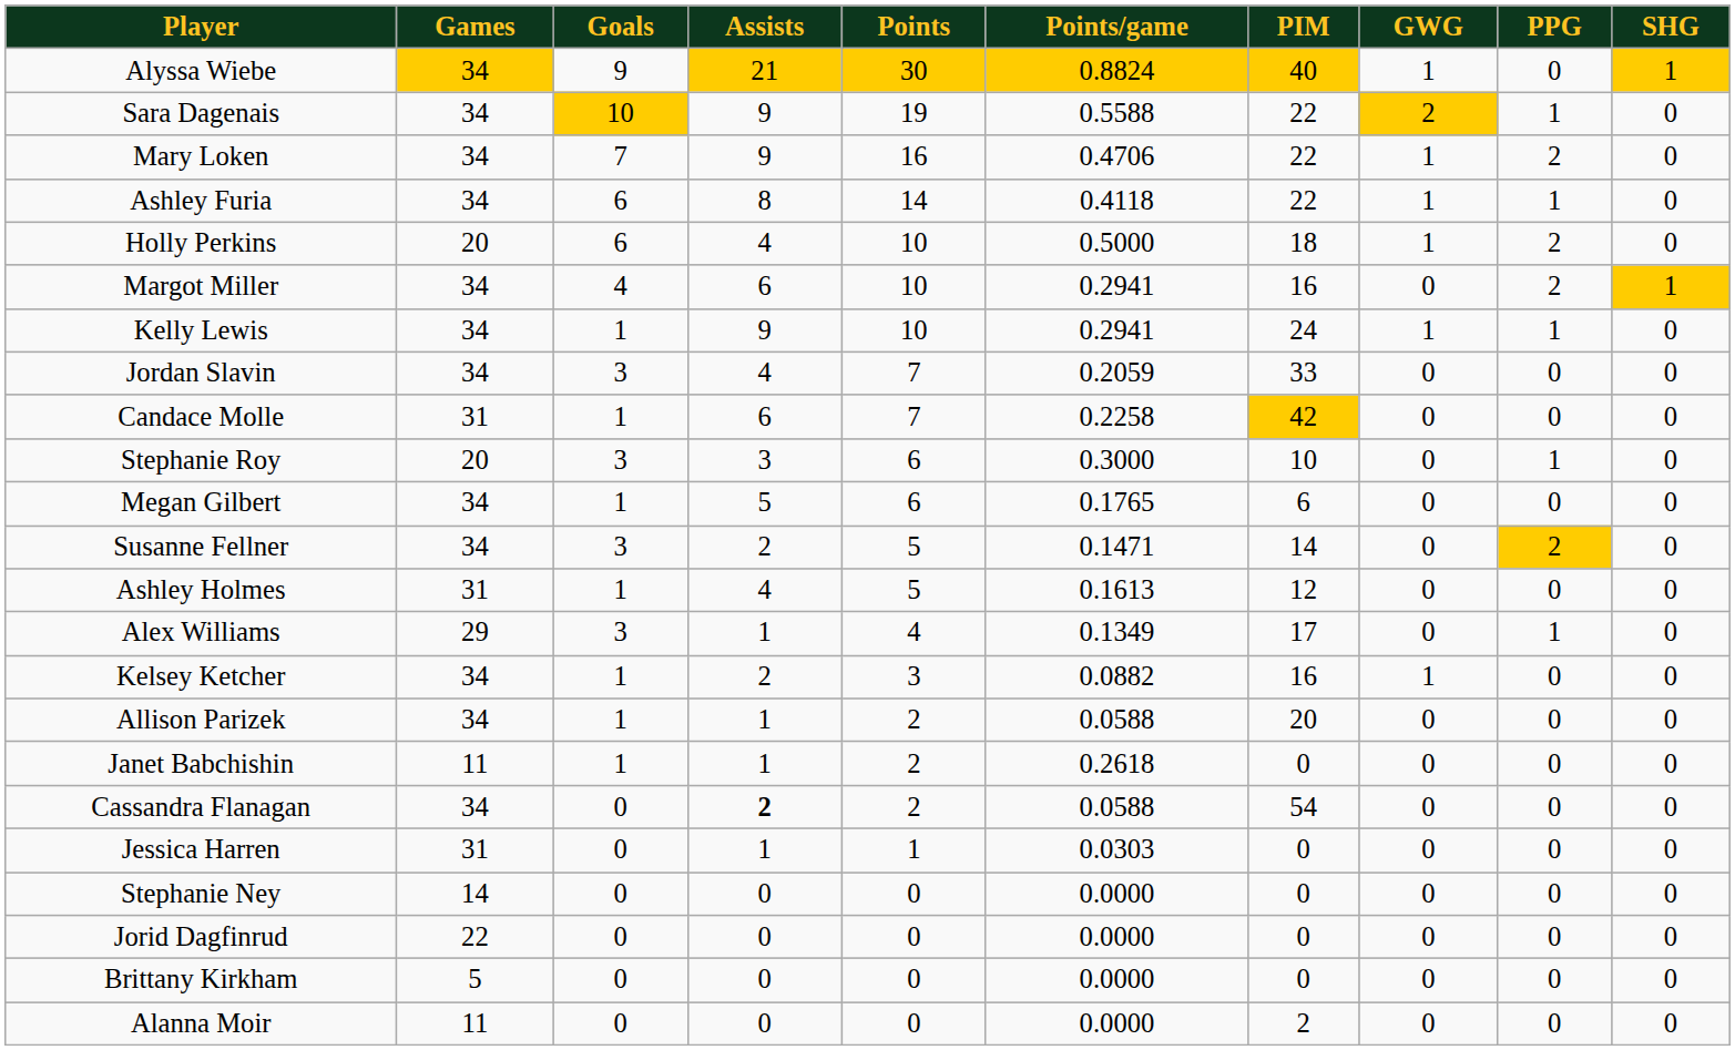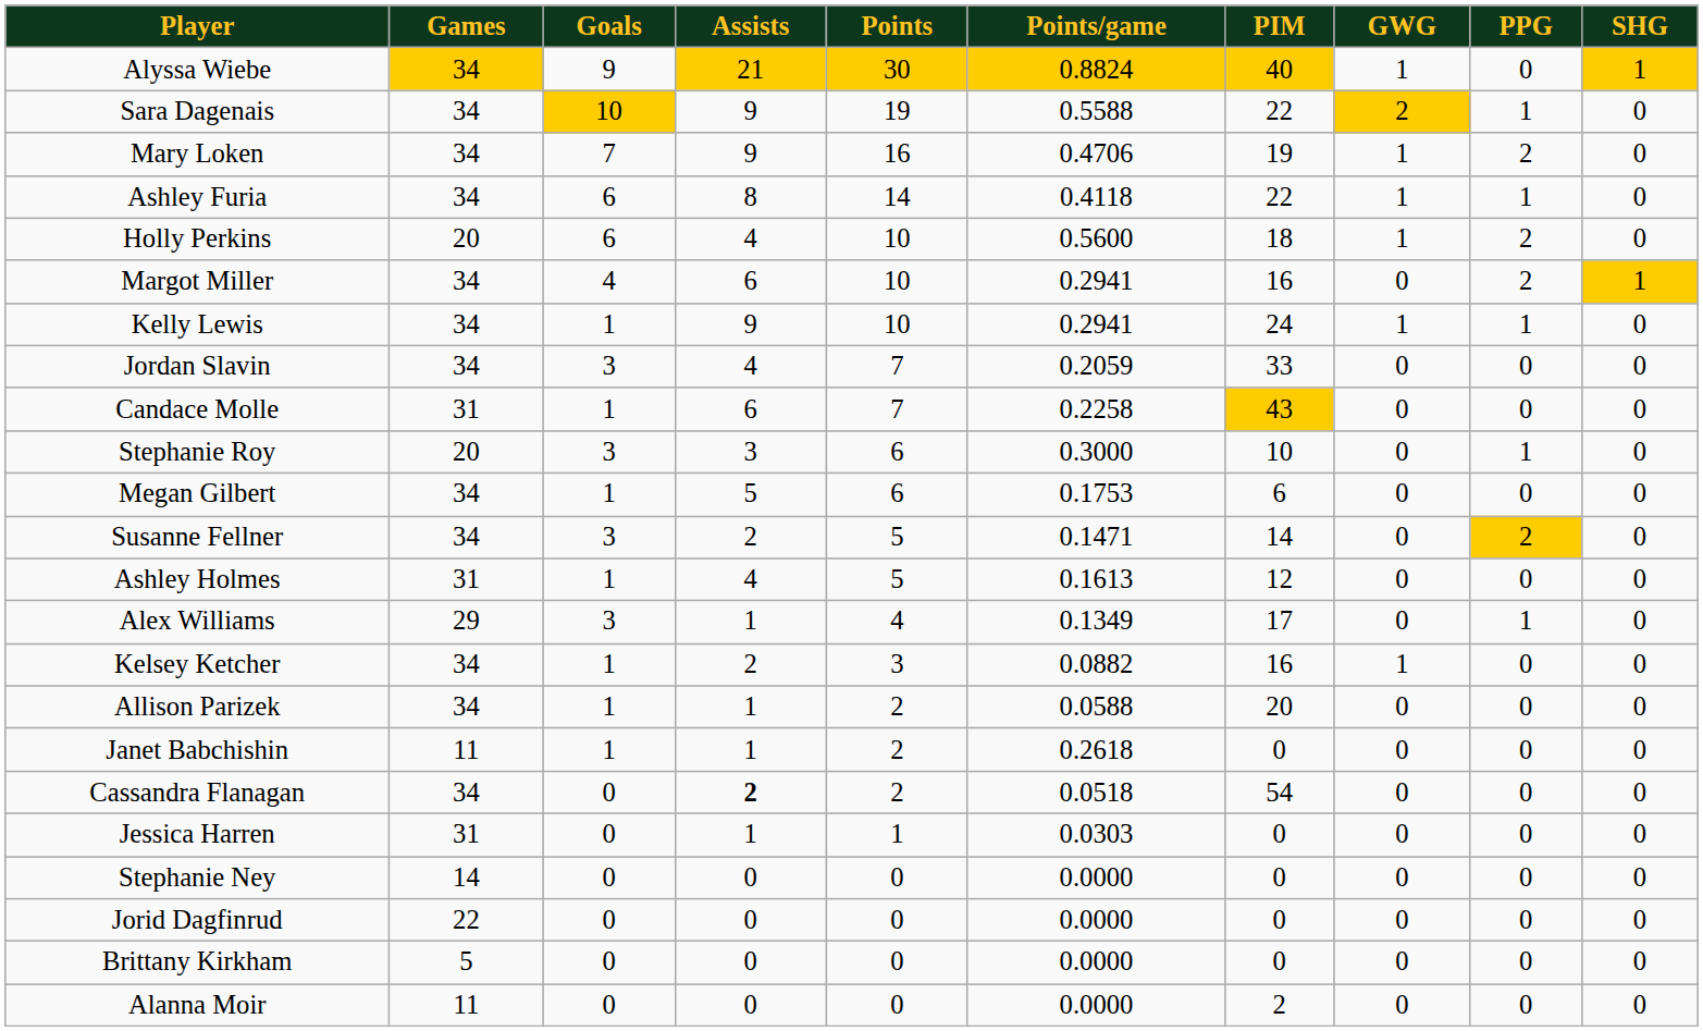 <table class="wikitable" width="80%">
 <tr align="center"  style="background:#0C371D;color:#ffc322;">
 <td><strong>Player</strong></td>
 <td><strong>Games</strong></td>
 <td><strong>Goals</strong></td>
 <td><strong>Assists</strong></td>
 <td><strong>Points</strong></td>
 <td><strong>Points/game</strong></td>
 <td><strong>PIM</strong></td>
 <td><strong>GWG</strong></td>
 <td><strong>PPG</strong></td>
 <td><strong>SHG</strong></td>
 </tr>
 <tr align="center" bgcolor="">
 <td>Alyssa Wiebe</td>
 <td bgcolor="#FFCC00">34</td>
 <td>9</td>
 <td bgcolor="#FFCC00">21</td>
 <td bgcolor="#FFCC00">30</td>
 <td bgcolor="#FFCC00">0.8824</td>
 <td bgcolor="#FFCC00">40</td>
 <td>1</td>
 <td>0</td>
 <td bgcolor="#FFCC00">1</td>
 </tr>
 <tr align="center" bgcolor="">
 <td>Sara Dagenais</td>
 <td>34</td>
 <td bgcolor="#FFCC00">10</td>
 <td>9</td>
 <td>19</td>
 <td>0.5588</td>
 <td>22</td>
 <td bgcolor="#FFCC00">2</td>
 <td>1</td>
 <td>0</td>
 </tr>
 <tr align="center" bgcolor="">
 <td>Mary Loken</td>
 <td>34</td>
 <td>7</td>
 <td>9</td>
 <td>16</td>
 <td>0.4706</td>
-<td>22</td>
+<td>19</td>
 <td>1</td>
 <td>2</td>
 <td>0</td>
 </tr>
 <tr align="center" bgcolor="">
 <td>Ashley Furia</td>
 <td>34</td>
 <td>6</td>
 <td>8</td>
 <td>14</td>
 <td>0.4118</td>
 <td>22</td>
 <td>1</td>
 <td>1</td>
 <td>0</td>
 </tr>
 <tr align="center" bgcolor="">
 <td>Holly Perkins</td>
 <td>20</td>
 <td>6</td>
 <td>4</td>
 <td>10</td>
-<td>0.5000</td>
+<td>0.5600</td>
 <td>18</td>
 <td>1</td>
 <td>2</td>
 <td>0</td>
 </tr>
 <tr align="center" bgcolor="">
 <td>Margot Miller</td>
 <td>34</td>
 <td>4</td>
 <td>6</td>
 <td>10</td>
 <td>0.2941</td>
 <td>16</td>
 <td>0</td>
 <td>2</td>
 <td bgcolor="#FFCC00">1</td>
 </tr>
 <tr align="center" bgcolor="">
 <td>Kelly Lewis</td>
 <td>34</td>
 <td>1</td>
 <td>9</td>
 <td>10</td>
 <td>0.2941</td>
 <td>24</td>
 <td>1</td>
 <td>1</td>
 <td>0</td>
 </tr>
 <tr align="center" bgcolor="">
 <td>Jordan Slavin</td>
 <td>34</td>
 <td>3</td>
 <td>4</td>
 <td>7</td>
 <td>0.2059</td>
 <td>33</td>
 <td>0</td>
 <td>0</td>
 <td>0</td>
 </tr>
 <tr align="center" bgcolor="">
 <td>Candace Molle</td>
 <td>31</td>
 <td>1</td>
 <td>6</td>
 <td>7</td>
 <td>0.2258</td>
-<td bgcolor="#FFCC00">42</td>
+<td bgcolor="#FFCC00">43</td>
 <td>0</td>
 <td>0</td>
 <td>0</td>
 </tr>
 <tr align="center" bgcolor="">
 <td>Stephanie Roy</td>
 <td>20</td>
 <td>3</td>
 <td>3</td>
 <td>6</td>
 <td>0.3000</td>
 <td>10</td>
 <td>0</td>
 <td>1</td>
 <td>0</td>
 </tr>
 <tr align="center" bgcolor="">
 <td>Megan Gilbert</td>
 <td>34</td>
 <td>1</td>
 <td>5</td>
 <td>6</td>
-<td>0.1765</td>
+<td>0.1753</td>
 <td>6</td>
 <td>0</td>
 <td>0</td>
 <td>0</td>
 </tr>
 <tr align="center" bgcolor="">
 <td>Susanne Fellner</td>
 <td>34</td>
 <td>3</td>
 <td>2</td>
 <td>5</td>
 <td>0.1471</td>
 <td>14</td>
 <td>0</td>
 <td bgcolor="#FFCC00">2</td>
 <td>0</td>
 </tr>
 <tr align="center" bgcolor="">
 <td>Ashley Holmes</td>
 <td>31</td>
 <td>1</td>
 <td>4</td>
 <td>5</td>
 <td>0.1613</td>
 <td>12</td>
 <td>0</td>
 <td>0</td>
 <td>0</td>
 </tr>
 <tr align="center" bgcolor="">
 <td>Alex Williams</td>
 <td>29</td>
 <td>3</td>
 <td>1</td>
 <td>4</td>
 <td>0.1349</td>
 <td>17</td>
 <td>0</td>
 <td>1</td>
 <td>0</td>
 </tr>
 <tr align="center" bgcolor="">
 <td>Kelsey Ketcher</td>
 <td>34</td>
 <td>1</td>
 <td>2</td>
 <td>3</td>
 <td>0.0882</td>
 <td>16</td>
 <td>1</td>
 <td>0</td>
 <td>0</td>
 </tr>
 <tr align="center" bgcolor="">
 <td>Allison Parizek</td>
 <td>34</td>
 <td>1</td>
 <td>1</td>
 <td>2</td>
 <td>0.0588</td>
 <td>20</td>
 <td>0</td>
 <td>0</td>
 <td>0</td>
 </tr>
 <tr align="center" bgcolor="">
 <td>Janet Babchishin</td>
 <td>11</td>
 <td>1</td>
 <td>1</td>
 <td>2</td>
 <td>0.2618</td>
 <td>0</td>
 <td>0</td>
 <td>0</td>
 <td>0</td>
 </tr>
 <tr align="center" bgcolor="">
 <td>Cassandra Flanagan</td>
 <td>34</td>
 <td>0</td>
 <td><strong>2</strong></td>
 <td>2</td>
-<td>0.0588</td>
+<td>0.0518</td>
 <td>54</td>
 <td>0</td>
 <td>0</td>
 <td>0</td>
 </tr>
 <tr align="center" bgcolor="">
 <td>Jessica Harren</td>
 <td>31</td>
 <td>0</td>
 <td>1</td>
 <td>1</td>
 <td>0.0303</td>
 <td>0</td>
 <td>0</td>
 <td>0</td>
 <td>0</td>
 </tr>
 <tr align="center" bgcolor="">
 <td>Stephanie Ney</td>
 <td>14</td>
 <td>0</td>
 <td>0</td>
 <td>0</td>
 <td>0.0000</td>
 <td>0</td>
 <td>0</td>
 <td>0</td>
 <td>0</td>
 </tr>
 <tr align="center" bgcolor="">
 <td>Jorid Dagfinrud</td>
 <td>22</td>
 <td>0</td>
 <td>0</td>
 <td>0</td>
 <td>0.0000</td>
 <td>0</td>
 <td>0</td>
 <td>0</td>
 <td>0</td>
 </tr>
 <tr align="center" bgcolor="">
 <td>Brittany Kirkham</td>
 <td>5</td>
 <td>0</td>
 <td>0</td>
 <td>0</td>
 <td>0.0000</td>
 <td>0</td>
 <td>0</td>
 <td>0</td>
 <td>0</td>
 </tr>
 <tr align="center" bgcolor="">
 <td>Alanna Moir</td>
 <td>11</td>
 <td>0</td>
 <td>0</td>
 <td>0</td>
 <td>0.0000</td>
 <td>2</td>
 <td>0</td>
 <td>0</td>
 <td>0</td>
 </tr>
 <tr align="center" bgcolor="">
 </tr>
 </table>
